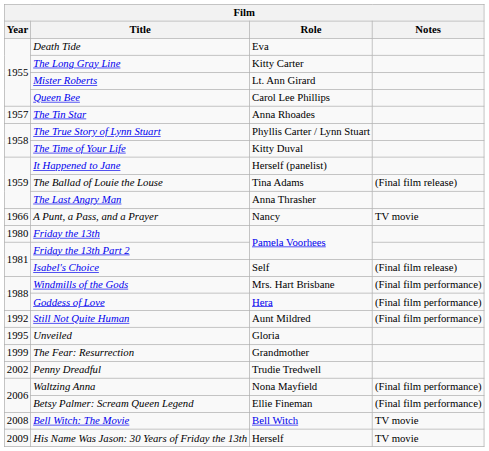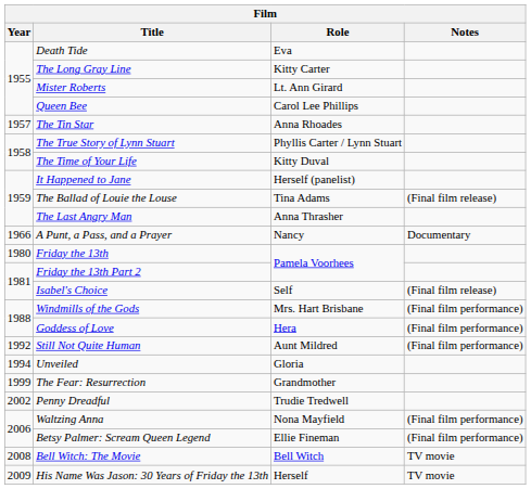 <table class="wikitable">
 <tr>
 <th colspan=4>Film</th>
 </tr>
 <tr>
 <th>Year</th>
 <th>Title</th>
 <th>Role</th>
 <th>Notes</th>
 </tr>
 <tr>
 <td rowspan="4">1955</td>
 <td><em>Death Tide</em></td>
 <td>Eva</td>
 <td></td>
 </tr>
 <tr>
 <td><em><a href='#'>The Long Gray Line</a></em></td>
 <td>Kitty Carter</td>
 <td></td>
 </tr>
 <tr>
 <td><em><a href='#'>Mister Roberts</a></em></td>
 <td>Lt. Ann Girard</td>
 <td></td>
 </tr>
 <tr>
 <td><em><a href='#'>Queen Bee</a></em></td>
 <td>Carol Lee Phillips</td>
 <td></td>
 </tr>
 <tr>
 <td>1957</td>
 <td><em><a href='#'>The Tin Star</a></em></td>
 <td>Anna Rhoades</td>
 <td></td>
 </tr>
 <tr>
 <td rowspan="2">1958</td>
 <td><em><a href='#'>The True Story of Lynn Stuart</a></em></td>
 <td>Phyllis Carter / Lynn Stuart</td>
 <td></td>
 </tr>
 <tr>
 <td><em><a href='#'>The Time of Your Life</a></em></td>
 <td>Kitty Duval</td>
 <td></td>
 </tr>
 <tr>
 <td rowspan="3">1959</td>
 <td><em><a href='#'>It Happened to Jane</a></em></td>
 <td>Herself (panelist)</td>
 <td></td>
 </tr>
 <tr>
 <td><em>The Ballad of Louie the Louse</em></td>
 <td>Tina Adams</td>
 <td>(Final film release)</td>
 </tr>
 <tr>
 <td><em><a href='#'>The Last Angry Man</a></em></td>
 <td>Anna Thrasher</td>
 <td></td>
 </tr>
 <tr>
 <td>1966</td>
 <td><em>A Punt, a Pass, and a Prayer</em></td>
 <td>Nancy</td>
-<td>TV movie</td>
+<td>Documentary</td>
 </tr>
 <tr>
 <td>1980</td>
 <td><em><a href='#'>Friday the 13th</a></em></td>
 <td rowspan=2><a href='#'>Pamela Voorhees</a></td>
 <td></td>
 </tr>
 <tr>
 <td rowspan="2">1981</td>
 <td><em><a href='#'>Friday the 13th Part 2</a></em></td>
 <td></td>
 </tr>
 <tr>
 <td><em><a href='#'>Isabel's Choice</a></em></td>
 <td>Self</td>
 <td>(Final film release)</td>
 </tr>
 <tr>
 <td rowspan="2">1988</td>
 <td><em><a href='#'>Windmills of the Gods</a></em></td>
 <td>Mrs. Hart Brisbane</td>
 <td>(Final film performance)</td>
 </tr>
 <tr>
 <td><em><a href='#'>Goddess of Love</a></em></td>
 <td><a href='#'>Hera</a></td>
 <td>(Final film performance)</td>
 </tr>
 <tr>
 <td>1992</td>
 <td><em><a href='#'>Still Not Quite Human</a></em></td>
 <td>Aunt Mildred</td>
 <td>(Final film performance)</td>
 </tr>
 <tr>
-<td>1995</td>
+<td>1994</td>
 <td><em>Unveiled</em></td>
 <td>Gloria</td>
 <td></td>
 </tr>
 <tr>
 <td>1999</td>
 <td><em>The Fear: Resurrection</em></td>
 <td>Grandmother</td>
 <td><br></td>
 </tr>
 <tr>
 <td>2002</td>
 <td><em>Penny Dreadful</em></td>
 <td>Trudie Tredwell</td>
 <td></td>
 </tr>
 <tr>
 <td rowspan="2">2006</td>
 <td><em>Waltzing Anna</em></td>
 <td>Nona Mayfield</td>
 <td>(Final film performance)</td>
 </tr>
 <tr>
 <td><em>Betsy Palmer: Scream Queen Legend</em></td>
 <td>Ellie Fineman</td>
 <td>(Final film performance)</td>
 </tr>
 <tr>
 <td>2008</td>
 <td><em><a href='#'>Bell Witch: The Movie</a></em></td>
 <td><a href='#'>Bell Witch</a></td>
 <td>TV movie</td>
 </tr>
 <tr>
 <td>2009</td>
 <td><em>His Name Was Jason: 30 Years of Friday the 13th</em></td>
 <td>Herself</td>
 <td>TV movie</td>
 </tr>
 </table>
